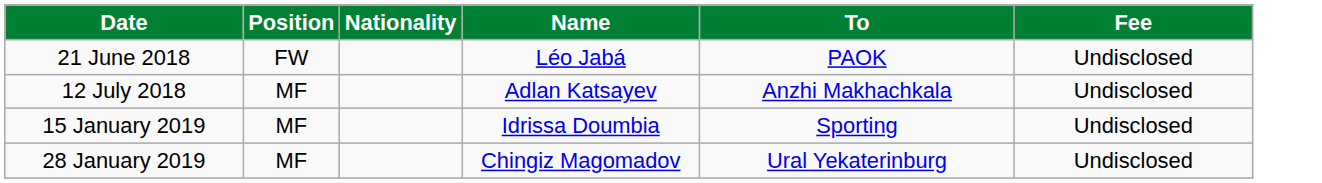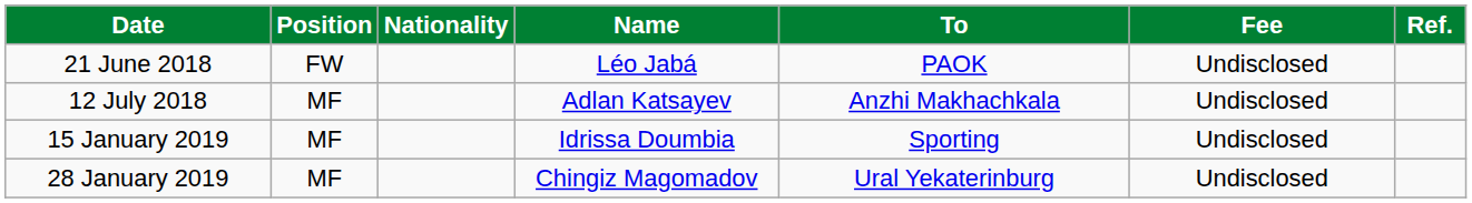 <table class="wikitable"  style="text-align:center; font-size:90%; ">
 <tr>
 <th style="background:#008033; color:white; width:150px;">Date</th>
 <th style="background:#008033; color:white; width:50px;">Position</th>
 <th style="background:#008033; color:white; width:50px;">Nationality</th>
 <th style="background:#008033; color:white; width:150px;">Name</th>
 <th style="background:#008033; color:white; width:200px;">To</th>
 <th style="background:#008033; color:white; width:150px;">Fee</th>
+<th style="background:#008033; color:white; width:35px;">Ref.</th>
 </tr>
 <tr>
 <td>21 June 2018</td>
 <td>FW</td>
 <td></td>
 <td><a href='#'>Léo Jabá</a></td>
 <td><a href='#'>PAOK</a></td>
 <td>Undisclosed</td>
+<td></td>
 </tr>
 <tr>
 <td>12 July 2018</td>
 <td>MF</td>
 <td></td>
 <td><a href='#'>Adlan Katsayev</a></td>
 <td><a href='#'>Anzhi Makhachkala</a></td>
 <td>Undisclosed</td>
+<td></td>
 </tr>
 <tr>
 <td>15 January 2019</td>
 <td>MF</td>
 <td></td>
 <td><a href='#'>Idrissa Doumbia</a></td>
 <td><a href='#'>Sporting</a></td>
 <td>Undisclosed</td>
+<td></td>
 </tr>
 <tr>
 <td>28 January 2019</td>
 <td>MF</td>
 <td></td>
 <td><a href='#'>Chingiz Magomadov</a></td>
 <td><a href='#'>Ural Yekaterinburg</a></td>
 <td>Undisclosed</td>
+<td></td>
 </tr>
 </table>
